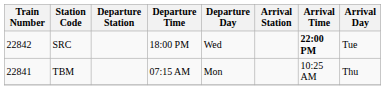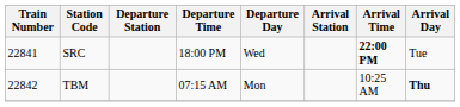 <table class="wikitable">
 <tr>
 <th>Train Number</th>
 <th>Station Code</th>
 <th>Departure Station</th>
 <th>Departure Time</th>
 <th>Departure Day</th>
 <th>Arrival Station</th>
 <th>Arrival Time</th>
 <th>Arrival Day</th>
 </tr>
 <tr>
-<td>22842</td>
+<td>22841</td>
 <td>SRC</td>
 <td></td>
 <td>18:00 PM</td>
 <td>Wed</td>
 <td></td>
 <td><strong>22:00 PM</strong></td>
 <td>Tue</td>
 </tr>
 <tr>
-<td>22841</td>
+<td>22842</td>
 <td>TBM</td>
 <td></td>
 <td>07:15 AM</td>
 <td>Mon</td>
 <td></td>
 <td>10:25 AM</td>
-<td>Thu</td>
+<td><strong>Thu</strong></td>
 </tr>
 <tr>
 </tr>
 </table>
